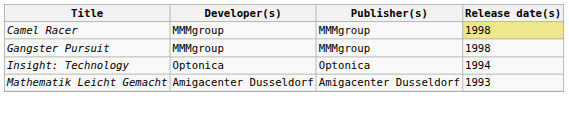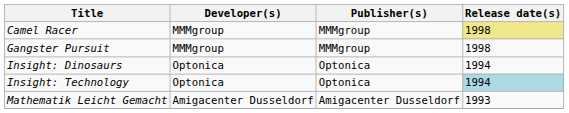 <table class="wikitable sortable" id="softwarelist" width="auto">
 <tr>
 <th rowspan="1">Title</th>
 <th rowspan="1">Developer(s)</th>
 <th rowspan="1">Publisher(s)</th>
 <th rowspan="1">Release date(s)</th>
 </tr>
 <tr>
 <td><em>Camel Racer</em></td>
 <td>MMMgroup</td>
 <td>MMMgroup</td>
 <td style="background: khaki;">1998</td>
 </tr>
 <tr>
 <td><em>Gangster Pursuit</em></td>
 <td>MMMgroup</td>
 <td>MMMgroup</td>
 <td>1998</td>
 </tr>
 <tr>
+<td><em>Insight: Dinosaurs</em></td>
+<td>Optonica</td>
+<td>Optonica</td>
+<td>1994</td>
+</tr>
+<tr>
 <td><em>Insight: Technology</em></td>
 <td>Optonica</td>
 <td>Optonica</td>
-<td>1994</td>
+<td style="background: lightblue;">1994</td>
 </tr>
 <tr>
 <td><em>Mathematik Leicht Gemacht</em></td>
 <td>Amigacenter Dusseldorf</td>
 <td>Amigacenter Dusseldorf</td>
 <td>1993</td>
 </tr>
 <tr>
 </tr>
 </table>
